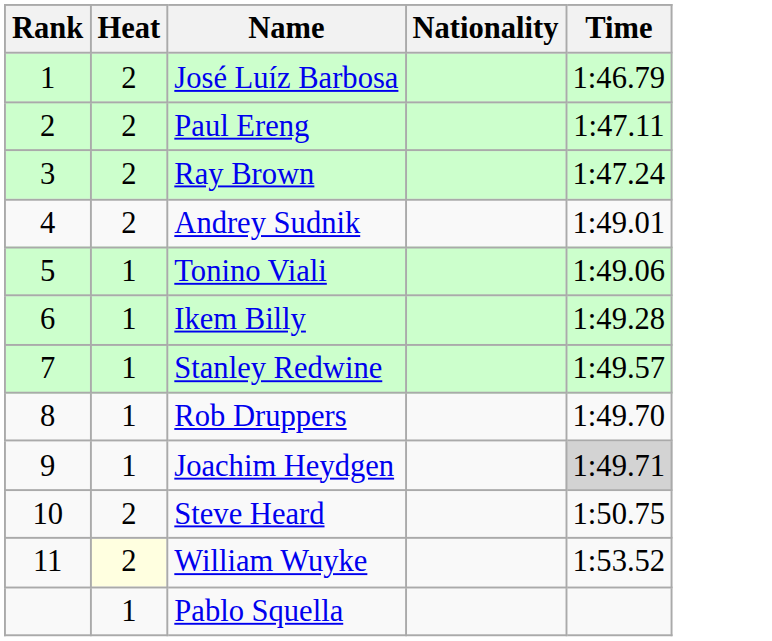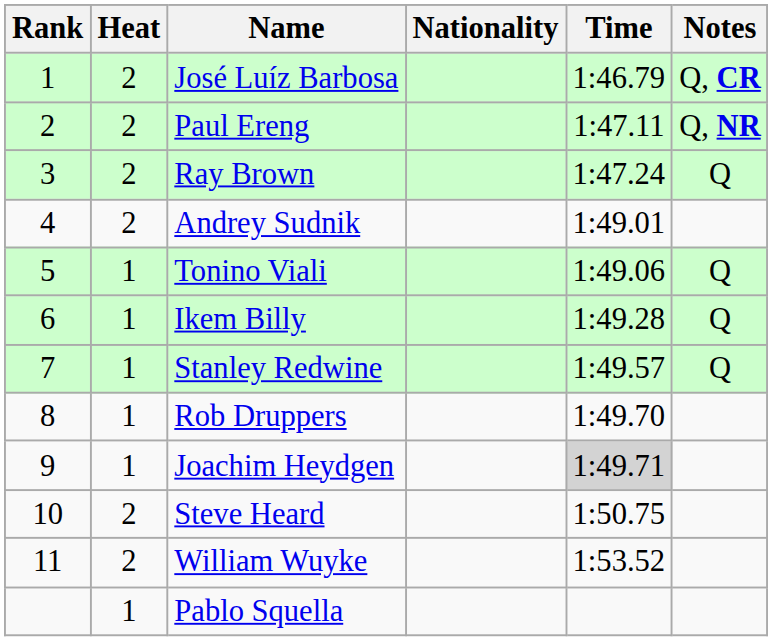 <table class="wikitable sortable" style="text-align:center">
 <tr>
 <th>Rank</th>
 <th>Heat</th>
 <th>Name</th>
 <th>Nationality</th>
 <th>Time</th>
+<th>Notes</th>
 </tr>
 <tr bgcolor=ccffcc>
 <td>1</td>
 <td>2</td>
 <td align="left"><a href='#'>José Luíz Barbosa</a></td>
 <td align=left></td>
 <td>1:46.79</td>
+<td>Q, <strong><a href='#'>CR</a></strong></td>
 </tr>
 <tr bgcolor=ccffcc>
 <td>2</td>
 <td>2</td>
 <td align="left"><a href='#'>Paul Ereng</a></td>
 <td align=left></td>
 <td>1:47.11</td>
+<td>Q, <strong><a href='#'>NR</a></strong></td>
 </tr>
 <tr bgcolor=ccffcc>
 <td>3</td>
 <td>2</td>
 <td align="left"><a href='#'>Ray Brown</a></td>
 <td align=left></td>
 <td>1:47.24</td>
+<td>Q</td>
 </tr>
 <tr>
 <td>4</td>
 <td>2</td>
 <td align="left"><a href='#'>Andrey Sudnik</a></td>
 <td align=left></td>
 <td>1:49.01</td>
+<td></td>
 </tr>
 <tr bgcolor=ccffcc>
 <td>5</td>
 <td>1</td>
 <td align="left"><a href='#'>Tonino Viali</a></td>
 <td align=left></td>
 <td>1:49.06</td>
+<td>Q</td>
 </tr>
 <tr bgcolor=ccffcc>
 <td>6</td>
 <td>1</td>
 <td align="left"><a href='#'>Ikem Billy</a></td>
 <td align=left></td>
 <td>1:49.28</td>
+<td>Q</td>
 </tr>
 <tr bgcolor=ccffcc>
 <td>7</td>
 <td>1</td>
 <td align="left"><a href='#'>Stanley Redwine</a></td>
 <td align=left></td>
 <td>1:49.57</td>
+<td>Q</td>
 </tr>
 <tr>
 <td>8</td>
 <td>1</td>
 <td align="left"><a href='#'>Rob Druppers</a></td>
 <td align=left></td>
 <td>1:49.70</td>
+<td></td>
 </tr>
 <tr>
 <td>9</td>
 <td>1</td>
 <td align="left"><a href='#'>Joachim Heydgen</a></td>
 <td align=left></td>
 <td style="background: lightgrey;">1:49.71</td>
+<td></td>
 </tr>
 <tr>
 <td>10</td>
 <td>2</td>
 <td align="left"><a href='#'>Steve Heard</a></td>
 <td align=left></td>
 <td>1:50.75</td>
+<td></td>
 </tr>
 <tr>
 <td>11</td>
-<td style="background: lightyellow;">2</td>
+<td>2</td>
 <td align="left"><a href='#'>William Wuyke</a></td>
 <td align=left></td>
 <td>1:53.52</td>
+<td></td>
 </tr>
 <tr>
 <td></td>
 <td>1</td>
 <td align="left"><a href='#'>Pablo Squella</a></td>
 <td align=left></td>
 <td></td>
+<td></td>
 </tr>
 </table>
